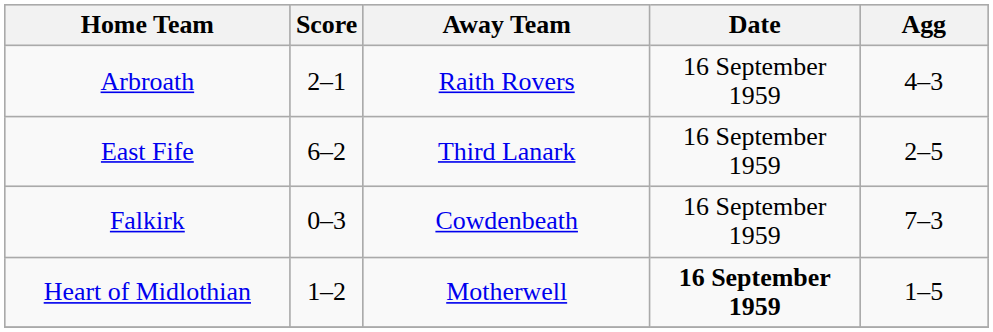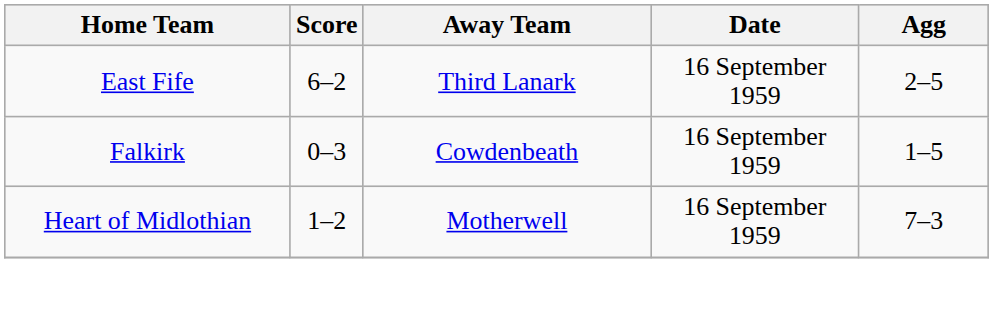 <table class="wikitable" style="text-align:center;">
 <tr>
 <th width=175>Home Team</th>
 <th width=20>Score</th>
 <th width=175>Away Team</th>
 <th width= 125>Date</th>
 <th width= 75>Agg</th>
-</tr>
-<tr>
-<td><a href='#'>Arbroath</a></td>
-<td>2–1</td>
-<td><a href='#'>Raith Rovers</a></td>
-<td>16 September 1959</td>
-<td>4–3</td>
 </tr>
 <tr>
 <td><a href='#'>East Fife</a></td>
 <td>6–2</td>
 <td><a href='#'>Third Lanark</a></td>
 <td>16 September 1959</td>
 <td>2–5</td>
 </tr>
 <tr>
 <td><a href='#'>Falkirk</a></td>
 <td>0–3</td>
 <td><a href='#'>Cowdenbeath</a></td>
 <td>16 September 1959</td>
-<td>7–3</td>
+<td>1–5</td>
 </tr>
 <tr>
 <td><a href='#'>Heart of Midlothian</a></td>
 <td>1–2</td>
 <td><a href='#'>Motherwell</a></td>
-<td><strong>16 September 1959</strong></td>
-<td>1–5</td>
+<td>16 September 1959</td>
+<td>7–3</td>
 </tr>
 <tr>
 </tr>
 </table>
